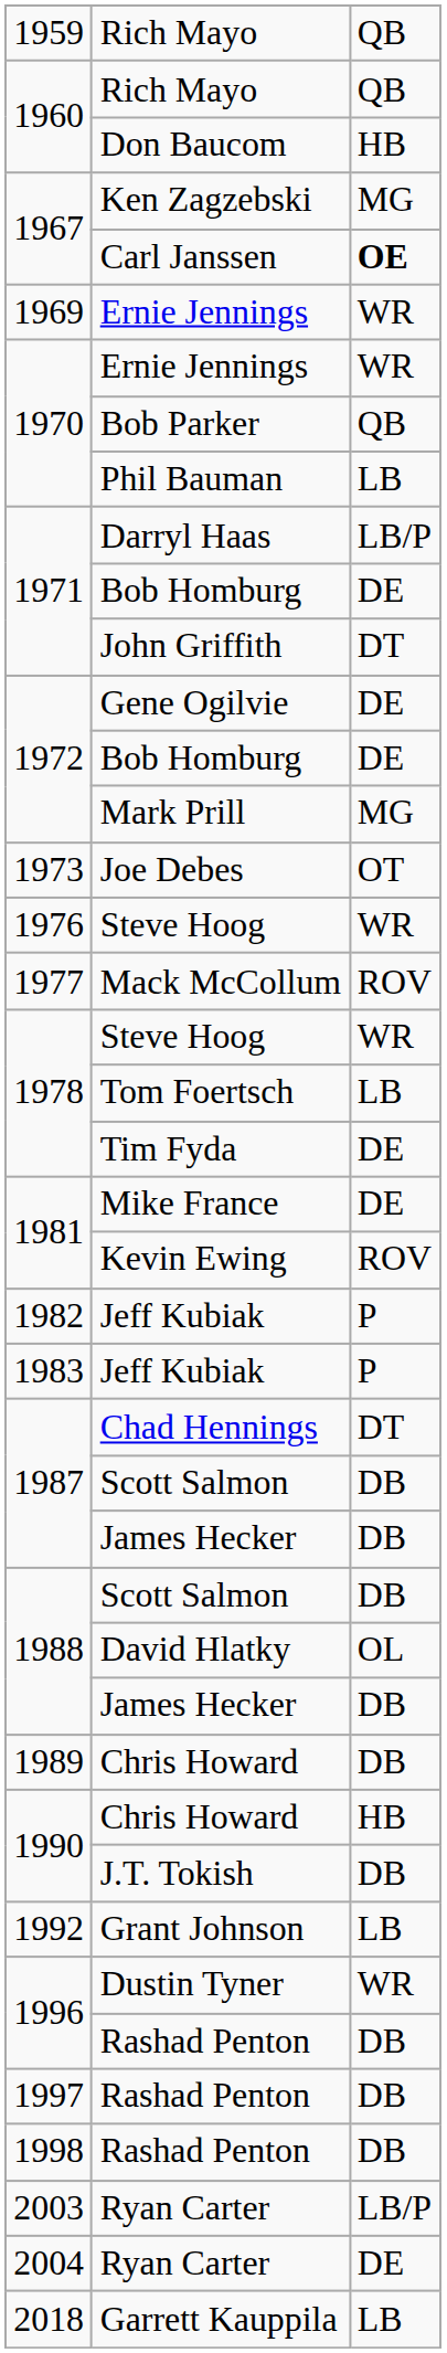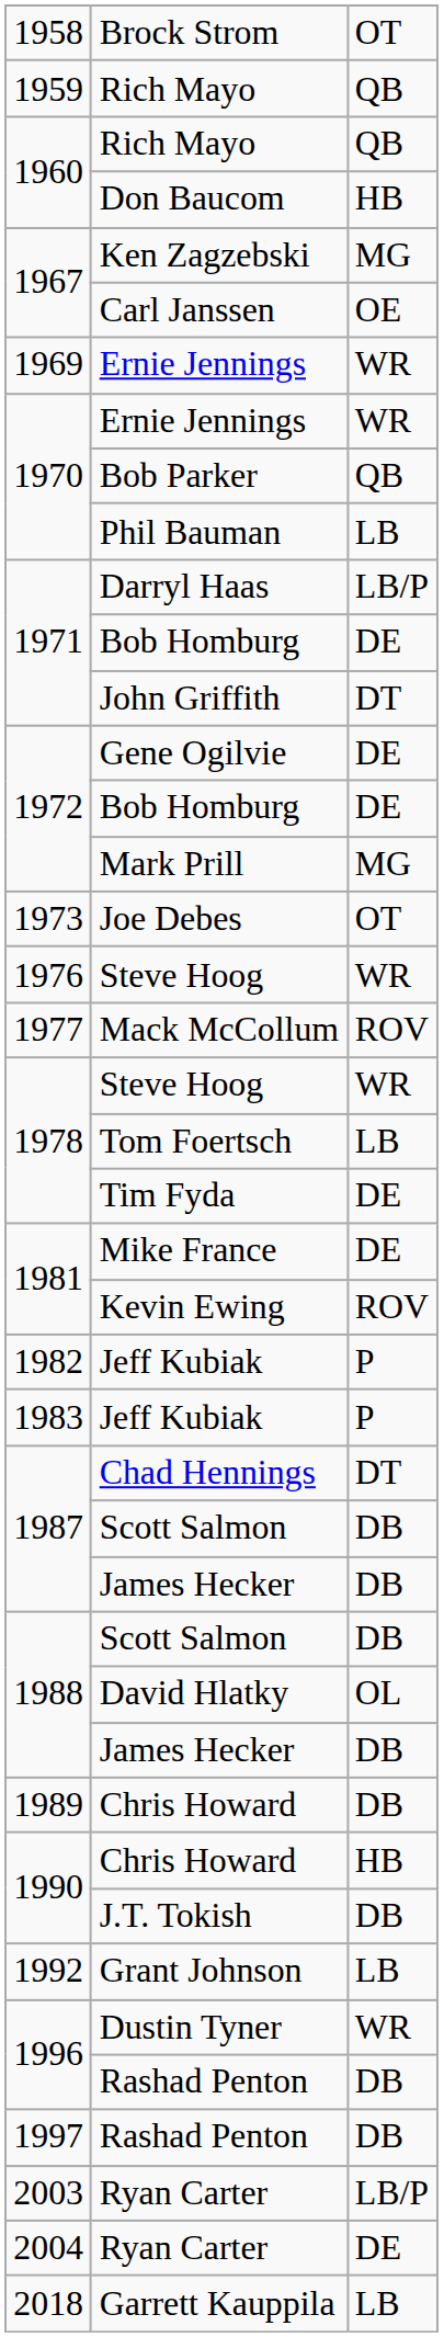 <table class="wikitable">
 <tr>
+</tr>
+<tr>
+<td>1958</td>
+<td>Brock Strom</td>
+<td>OT</td>
 </tr>
 <tr>
 <td>1959</td>
 <td>Rich Mayo</td>
 <td>QB</td>
 </tr>
 <tr>
 <td rowspan="2">1960</td>
 <td>Rich Mayo</td>
 <td>QB</td>
 </tr>
 <tr>
 <td>Don Baucom</td>
 <td>HB</td>
 </tr>
 <tr>
 <td rowspan="2">1967</td>
 <td>Ken Zagzebski</td>
 <td>MG</td>
 </tr>
 <tr>
 <td>Carl Janssen</td>
-<td><strong>OE</strong></td>
+<td>OE</td>
 </tr>
 <tr>
 <td>1969</td>
 <td><a href='#'>Ernie Jennings</a></td>
 <td>WR</td>
 </tr>
 <tr>
 <td rowspan="3">1970</td>
 <td>Ernie Jennings</td>
 <td>WR</td>
 </tr>
 <tr>
 <td>Bob Parker</td>
 <td>QB</td>
 </tr>
 <tr>
 <td>Phil Bauman</td>
 <td>LB</td>
 </tr>
 <tr>
 <td rowspan="3">1971</td>
 <td>Darryl Haas</td>
 <td>LB/P</td>
 </tr>
 <tr>
 <td>Bob Homburg</td>
 <td>DE</td>
 </tr>
 <tr>
 <td>John Griffith</td>
 <td>DT</td>
 </tr>
 <tr>
 <td rowspan="3">1972</td>
 <td>Gene Ogilvie</td>
 <td>DE</td>
 </tr>
 <tr>
 <td>Bob Homburg</td>
 <td>DE</td>
 </tr>
 <tr>
 <td>Mark Prill</td>
 <td>MG</td>
 </tr>
 <tr>
 <td>1973</td>
 <td>Joe Debes</td>
 <td>OT</td>
 </tr>
 <tr>
 <td>1976</td>
 <td>Steve Hoog</td>
 <td>WR</td>
 </tr>
 <tr>
 <td>1977</td>
 <td>Mack McCollum</td>
 <td>ROV</td>
 </tr>
 <tr>
 <td rowspan="3">1978</td>
 <td>Steve Hoog</td>
 <td>WR</td>
 </tr>
 <tr>
 <td>Tom Foertsch</td>
 <td>LB</td>
 </tr>
 <tr>
 <td>Tim Fyda</td>
 <td>DE</td>
 </tr>
 <tr>
 <td rowspan="2">1981</td>
 <td>Mike France</td>
 <td>DE</td>
 </tr>
 <tr>
 <td>Kevin Ewing</td>
 <td>ROV</td>
 </tr>
 <tr>
 <td>1982</td>
 <td>Jeff Kubiak</td>
 <td>P</td>
 </tr>
 <tr>
 <td>1983</td>
 <td>Jeff Kubiak</td>
 <td>P</td>
 </tr>
 <tr>
 <td rowspan="3">1987</td>
 <td><a href='#'>Chad Hennings</a></td>
 <td>DT</td>
 </tr>
 <tr>
 <td>Scott Salmon</td>
 <td>DB</td>
 </tr>
 <tr>
 <td>James Hecker</td>
 <td>DB</td>
 </tr>
 <tr>
 <td rowspan="3">1988</td>
 <td>Scott Salmon</td>
 <td>DB</td>
 </tr>
 <tr>
 <td>David Hlatky</td>
 <td>OL</td>
 </tr>
 <tr>
 <td>James Hecker</td>
 <td>DB</td>
 </tr>
 <tr>
 <td>1989</td>
 <td>Chris Howard</td>
 <td>DB</td>
 </tr>
 <tr>
 <td rowspan="2">1990</td>
 <td>Chris Howard</td>
 <td>HB</td>
 </tr>
 <tr>
 <td>J.T. Tokish</td>
 <td>DB</td>
 </tr>
 <tr>
 <td>1992</td>
 <td>Grant Johnson</td>
 <td>LB</td>
 </tr>
 <tr>
 <td rowspan="2">1996</td>
 <td>Dustin Tyner</td>
 <td>WR</td>
 </tr>
 <tr>
 <td>Rashad Penton</td>
 <td>DB</td>
 </tr>
 <tr>
 <td>1997</td>
 <td>Rashad Penton</td>
 <td>DB</td>
 </tr>
 <tr>
-<td>1998</td>
-<td>Rashad Penton</td>
-<td>DB</td>
-</tr>
-<tr>
 <td>2003</td>
 <td>Ryan Carter</td>
 <td>LB/P</td>
 </tr>
 <tr>
 <td>2004</td>
 <td>Ryan Carter</td>
 <td>DE</td>
 </tr>
 <tr>
 <td>2018</td>
 <td>Garrett Kauppila</td>
 <td>LB</td>
 </tr>
 </table>
